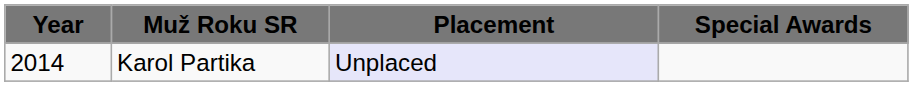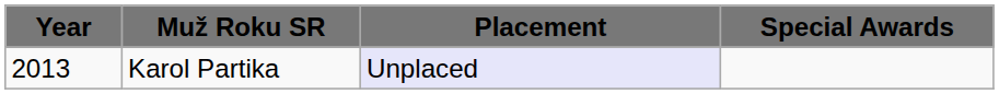 <table class="wikitable sortable" style="font-size:95%;">
 <tr colspan="10" style="background:#787878; text-align:center;">
 <td width="60"><span><strong>Year</strong></span></td>
 <td style="width:130px;"><span><strong>Muž Roku SR</strong></span></td>
 <td style="width:200px;"><span><strong>Placement</strong></span></td>
 <td style="width:150px;"><span><strong>Special Awards</strong></span></td>
 </tr>
 <tr>
-<td>2014</td>
+<td>2013</td>
 <td>Karol Partika</td>
 <td style="background: lavender;">Unplaced</td>
 <td></td>
 </tr>
 </table>
